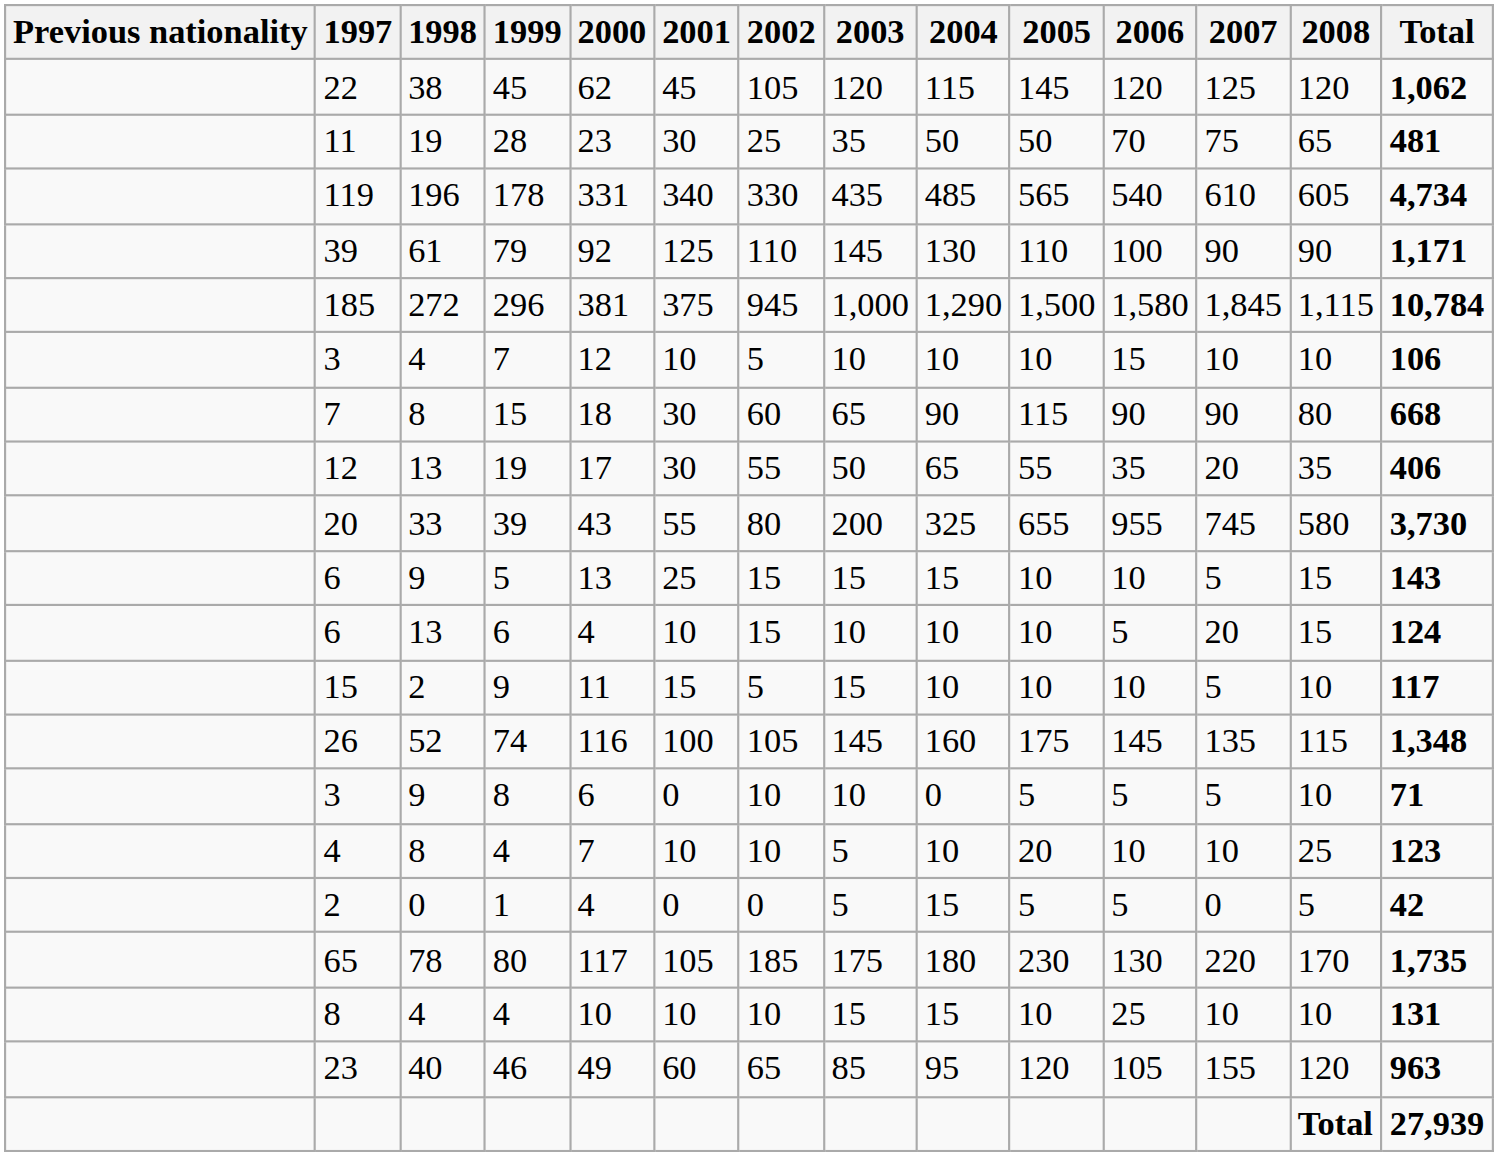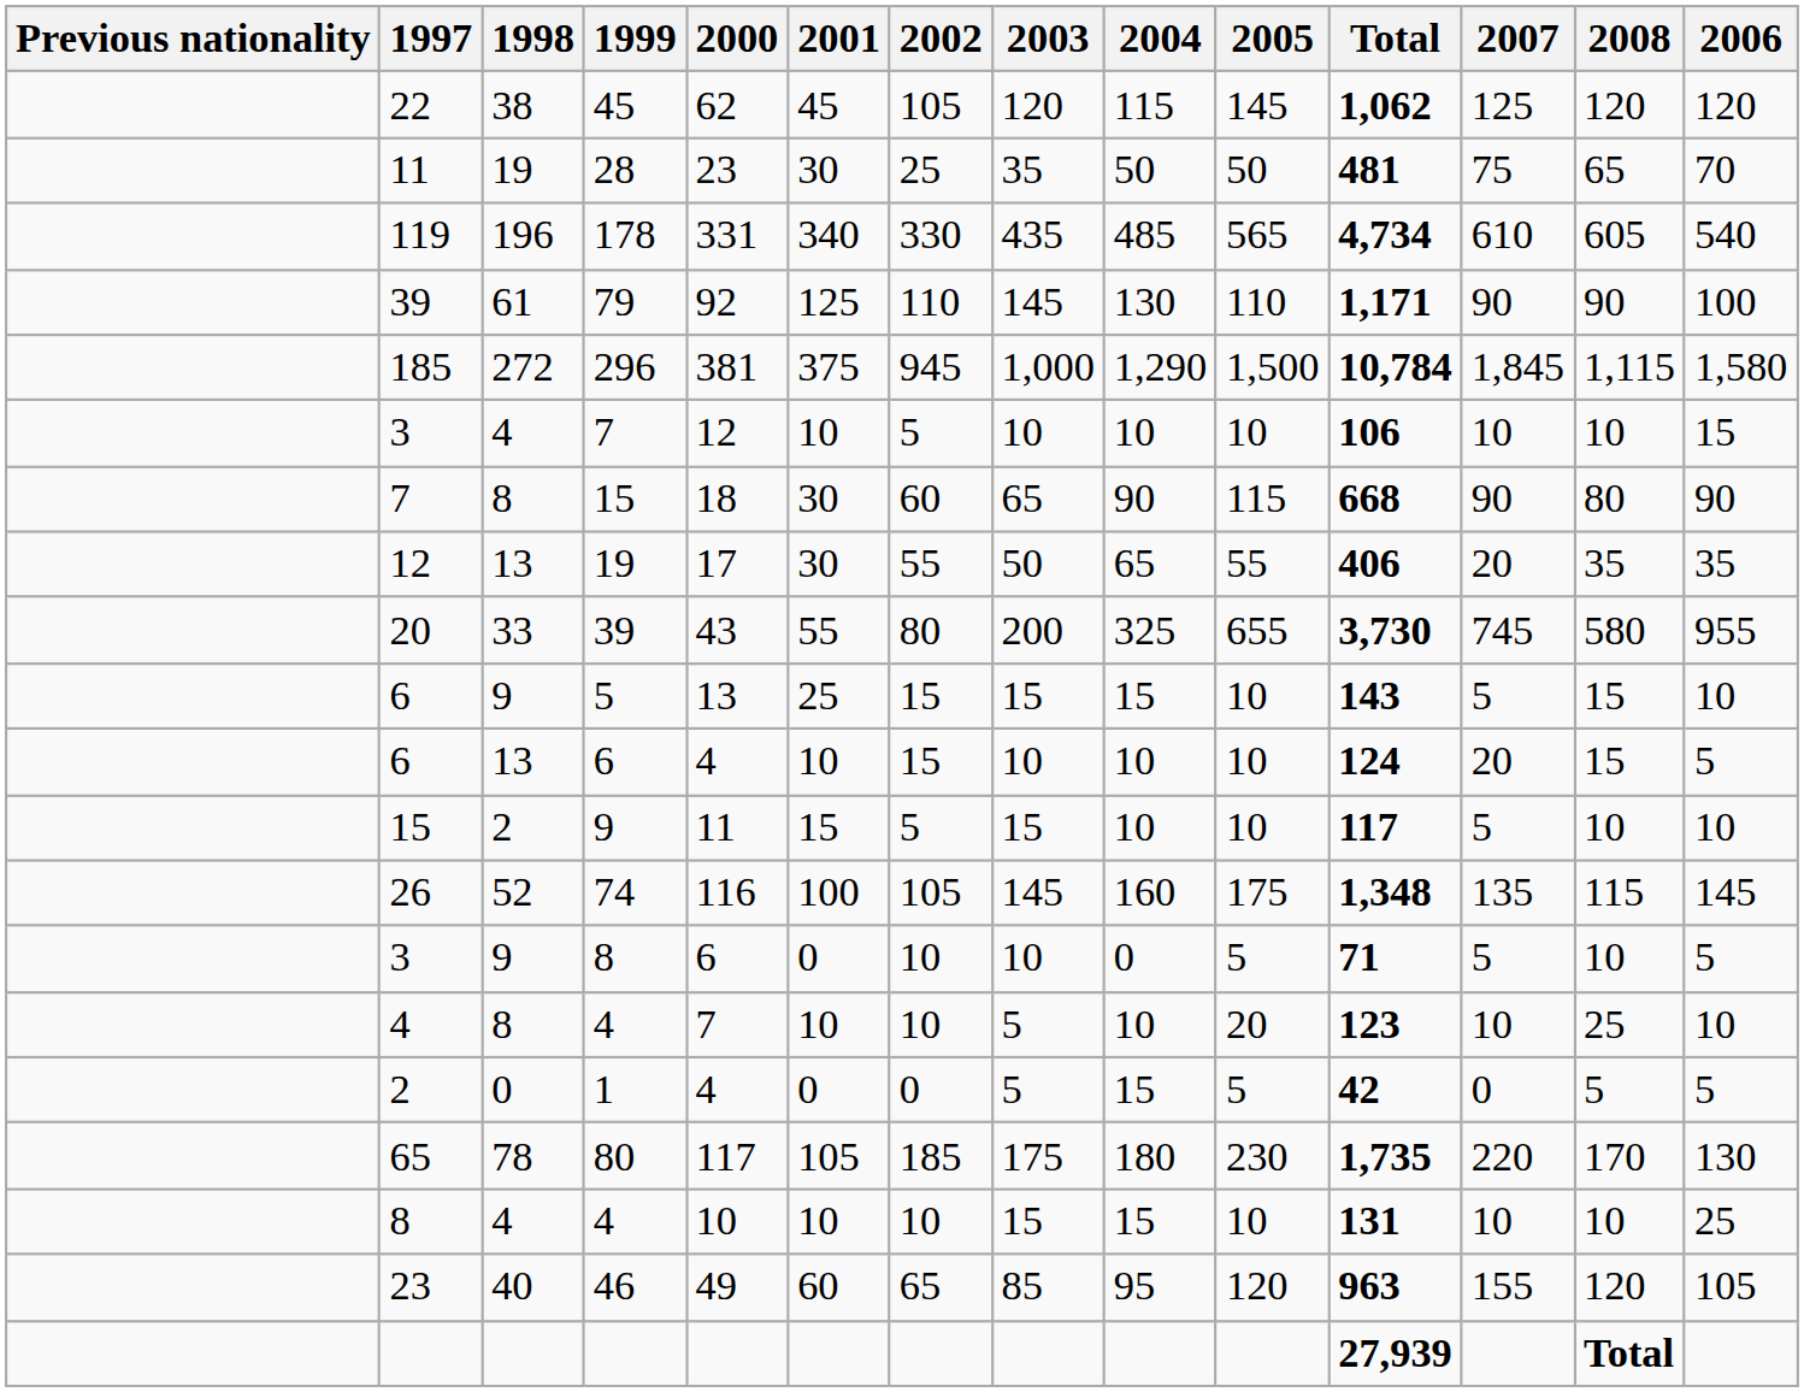 <table class="wikitable sortable">
 <tr>
 <th>Previous nationality</th>
 <th>1997</th>
 <th>1998</th>
 <th>1999</th>
 <th>2000</th>
 <th>2001</th>
 <th>2002</th>
 <th>2003</th>
 <th>2004</th>
 <th>2005</th>
-<th>2006</th>
+<th>Total</th>
 <th>2007</th>
 <th>2008</th>
-<th>Total</th>
+<th>2006</th>
 </tr>
 <tr>
 <td></td>
 <td>22</td>
 <td>38</td>
 <td>45</td>
 <td>62</td>
 <td>45</td>
 <td>105</td>
 <td>120</td>
 <td>115</td>
 <td>145</td>
-<td>120</td>
+<td><strong>1,062</strong></td>
 <td>125</td>
 <td>120</td>
-<td><strong>1,062</strong></td>
+<td>120</td>
 </tr>
 <tr>
 <td></td>
 <td>11</td>
 <td>19</td>
 <td>28</td>
 <td>23</td>
 <td>30</td>
 <td>25</td>
 <td>35</td>
 <td>50</td>
 <td>50</td>
-<td>70</td>
+<td><strong>481</strong></td>
 <td>75</td>
 <td>65</td>
-<td><strong>481</strong></td>
+<td>70</td>
 </tr>
 <tr>
 <td></td>
 <td>119</td>
 <td>196</td>
 <td>178</td>
 <td>331</td>
 <td>340</td>
 <td>330</td>
 <td>435</td>
 <td>485</td>
 <td>565</td>
-<td>540</td>
+<td><strong>4,734</strong></td>
 <td>610</td>
 <td>605</td>
-<td><strong>4,734</strong></td>
+<td>540</td>
 </tr>
 <tr>
 <td></td>
 <td>39</td>
 <td>61</td>
 <td>79</td>
 <td>92</td>
 <td>125</td>
 <td>110</td>
 <td>145</td>
 <td>130</td>
 <td>110</td>
-<td>100</td>
+<td><strong>1,171</strong></td>
 <td>90</td>
 <td>90</td>
-<td><strong>1,171</strong></td>
+<td>100</td>
 </tr>
 <tr>
 <td></td>
 <td>185</td>
 <td>272</td>
 <td>296</td>
 <td>381</td>
 <td>375</td>
 <td>945</td>
 <td>1,000</td>
 <td>1,290</td>
 <td>1,500</td>
-<td>1,580</td>
+<td><strong>10,784</strong></td>
 <td>1,845</td>
 <td>1,115</td>
-<td><strong>10,784</strong></td>
+<td>1,580</td>
 </tr>
 <tr>
 <td></td>
 <td>3</td>
 <td>4</td>
 <td>7</td>
 <td>12</td>
 <td>10</td>
 <td>5</td>
 <td>10</td>
 <td>10</td>
 <td>10</td>
-<td>15</td>
+<td><strong>106</strong></td>
 <td>10</td>
 <td>10</td>
-<td><strong>106</strong></td>
+<td>15</td>
 </tr>
 <tr>
 <td></td>
 <td>7</td>
 <td>8</td>
 <td>15</td>
 <td>18</td>
 <td>30</td>
 <td>60</td>
 <td>65</td>
 <td>90</td>
 <td>115</td>
-<td>90</td>
+<td><strong>668</strong></td>
 <td>90</td>
 <td>80</td>
-<td><strong>668</strong></td>
+<td>90</td>
 </tr>
 <tr>
 <td></td>
 <td>12</td>
 <td>13</td>
 <td>19</td>
 <td>17</td>
 <td>30</td>
 <td>55</td>
 <td>50</td>
 <td>65</td>
 <td>55</td>
-<td>35</td>
+<td><strong>406</strong></td>
 <td>20</td>
 <td>35</td>
-<td><strong>406</strong></td>
+<td>35</td>
 </tr>
 <tr>
 <td></td>
 <td>20</td>
 <td>33</td>
 <td>39</td>
 <td>43</td>
 <td>55</td>
 <td>80</td>
 <td>200</td>
 <td>325</td>
 <td>655</td>
-<td>955</td>
+<td><strong>3,730</strong></td>
 <td>745</td>
 <td>580</td>
-<td><strong>3,730</strong></td>
+<td>955</td>
 </tr>
 <tr>
 <td></td>
 <td>6</td>
 <td>9</td>
 <td>5</td>
 <td>13</td>
 <td>25</td>
 <td>15</td>
 <td>15</td>
 <td>15</td>
 <td>10</td>
-<td>10</td>
+<td><strong>143</strong></td>
 <td>5</td>
 <td>15</td>
-<td><strong>143</strong></td>
+<td>10</td>
 </tr>
 <tr>
 <td></td>
 <td>6</td>
 <td>13</td>
 <td>6</td>
 <td>4</td>
 <td>10</td>
 <td>15</td>
 <td>10</td>
 <td>10</td>
 <td>10</td>
-<td>5</td>
+<td><strong>124</strong></td>
 <td>20</td>
 <td>15</td>
-<td><strong>124</strong></td>
+<td>5</td>
 </tr>
 <tr>
 <td></td>
 <td>15</td>
 <td>2</td>
 <td>9</td>
 <td>11</td>
 <td>15</td>
 <td>5</td>
 <td>15</td>
 <td>10</td>
 <td>10</td>
-<td>10</td>
+<td><strong>117</strong></td>
 <td>5</td>
 <td>10</td>
-<td><strong>117</strong></td>
+<td>10</td>
 </tr>
 <tr>
 <td></td>
 <td>26</td>
 <td>52</td>
 <td>74</td>
 <td>116</td>
 <td>100</td>
 <td>105</td>
 <td>145</td>
 <td>160</td>
 <td>175</td>
-<td>145</td>
+<td><strong>1,348</strong></td>
 <td>135</td>
 <td>115</td>
-<td><strong>1,348</strong></td>
+<td>145</td>
 </tr>
 <tr>
 <td></td>
 <td>3</td>
 <td>9</td>
 <td>8</td>
 <td>6</td>
 <td>0</td>
 <td>10</td>
 <td>10</td>
 <td>0</td>
 <td>5</td>
-<td>5</td>
+<td><strong>71</strong></td>
 <td>5</td>
 <td>10</td>
-<td><strong>71</strong></td>
+<td>5</td>
 </tr>
 <tr>
 <td></td>
 <td>4</td>
 <td>8</td>
 <td>4</td>
 <td>7</td>
 <td>10</td>
 <td>10</td>
 <td>5</td>
 <td>10</td>
 <td>20</td>
-<td>10</td>
+<td><strong>123</strong></td>
 <td>10</td>
 <td>25</td>
-<td><strong>123</strong></td>
+<td>10</td>
 </tr>
 <tr>
 <td></td>
 <td>2</td>
 <td>0</td>
 <td>1</td>
 <td>4</td>
 <td>0</td>
 <td>0</td>
 <td>5</td>
 <td>15</td>
 <td>5</td>
-<td>5</td>
+<td><strong>42</strong></td>
 <td>0</td>
 <td>5</td>
-<td><strong>42</strong></td>
+<td>5</td>
 </tr>
 <tr>
 <td></td>
 <td>65</td>
 <td>78</td>
 <td>80</td>
 <td>117</td>
 <td>105</td>
 <td>185</td>
 <td>175</td>
 <td>180</td>
 <td>230</td>
-<td>130</td>
+<td><strong>1,735</strong></td>
 <td>220</td>
 <td>170</td>
-<td><strong>1,735</strong></td>
+<td>130</td>
 </tr>
 <tr>
 <td></td>
 <td>8</td>
 <td>4</td>
 <td>4</td>
 <td>10</td>
 <td>10</td>
 <td>10</td>
 <td>15</td>
 <td>15</td>
 <td>10</td>
-<td>25</td>
+<td><strong>131</strong></td>
 <td>10</td>
 <td>10</td>
-<td><strong>131</strong></td>
+<td>25</td>
 </tr>
 <tr>
 <td></td>
 <td>23</td>
 <td>40</td>
 <td>46</td>
 <td>49</td>
 <td>60</td>
 <td>65</td>
 <td>85</td>
 <td>95</td>
 <td>120</td>
-<td>105</td>
+<td><strong>963</strong></td>
 <td>155</td>
 <td>120</td>
-<td><strong>963</strong></td>
+<td>105</td>
 </tr>
 <tr>
 <td></td>
 <td></td>
 <td></td>
 <td></td>
 <td></td>
 <td></td>
 <td></td>
 <td></td>
 <td></td>
 <td></td>
-<td></td>
+<td><strong>27,939</strong></td>
 <td></td>
 <td><strong>Total</strong></td>
-<td><strong>27,939</strong></td>
+<td></td>
 </tr>
 </table>
